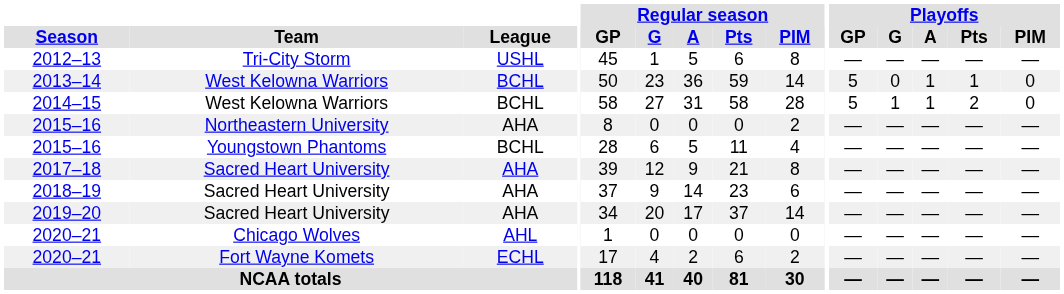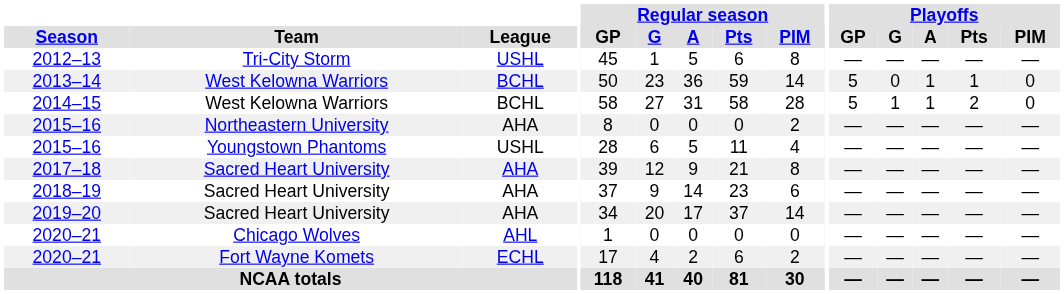 <table border="0" cellpadding="1" cellspacing="0" style="text-align:center; width:60em;">
 <tr bgcolor="#e0e0e0">
 <th colspan="3" bgcolor="#ffffff"></th>
 <th rowspan="101" bgcolor="#ffffff"></th>
 <th colspan="5"><a href='#'>Regular season</a></th>
 <th rowspan="101" bgcolor="#ffffff"></th>
 <th colspan="5"><a href='#'>Playoffs</a></th>
 </tr>
 <tr bgcolor="#e0e0e0">
 <th><a href='#'>Season</a></th>
 <th>Team</th>
 <th>League</th>
 <th>GP</th>
 <th><a href='#'>G</a></th>
 <th><a href='#'>A</a></th>
 <th><a href='#'>Pts</a></th>
 <th><a href='#'>PIM</a></th>
 <th>GP</th>
 <th>G</th>
 <th>A</th>
 <th>Pts</th>
 <th>PIM</th>
 </tr>
 <tr>
 <td><a href='#'>2012–13</a></td>
 <td><a href='#'>Tri-City Storm</a></td>
 <td><a href='#'>USHL</a></td>
 <td>45</td>
 <td>1</td>
 <td>5</td>
 <td>6</td>
 <td>8</td>
 <td>—</td>
 <td>—</td>
 <td>—</td>
 <td>—</td>
 <td>—</td>
 </tr>
 <tr bgcolor="#f0f0f0">
 <td><a href='#'>2013–14</a></td>
 <td><a href='#'>West Kelowna Warriors</a></td>
 <td><a href='#'>BCHL</a></td>
 <td>50</td>
 <td>23</td>
 <td>36</td>
 <td>59</td>
 <td>14</td>
 <td>5</td>
 <td>0</td>
 <td>1</td>
 <td>1</td>
 <td>0</td>
 </tr>
 <tr>
 <td><a href='#'>2014–15</a></td>
 <td>West Kelowna Warriors</td>
 <td>BCHL</td>
 <td>58</td>
 <td>27</td>
 <td>31</td>
 <td>58</td>
 <td>28</td>
 <td>5</td>
 <td>1</td>
 <td>1</td>
 <td>2</td>
 <td>0</td>
 </tr>
 <tr bgcolor="#f0f0f0">
 <td><a href='#'>2015–16</a></td>
 <td><a href='#'>Northeastern University</a></td>
 <td>AHA</td>
 <td>8</td>
 <td>0</td>
 <td>0</td>
 <td>0</td>
 <td>2</td>
 <td>—</td>
 <td>—</td>
 <td>—</td>
 <td>—</td>
 <td>—</td>
 </tr>
 <tr>
 <td><a href='#'>2015–16</a></td>
 <td><a href='#'>Youngstown Phantoms</a></td>
-<td>BCHL</td>
+<td>USHL</td>
 <td>28</td>
 <td>6</td>
 <td>5</td>
 <td>11</td>
 <td>4</td>
 <td>—</td>
 <td>—</td>
 <td>—</td>
 <td>—</td>
 <td>—</td>
 </tr>
 <tr bgcolor="#f0f0f0">
 <td><a href='#'>2017–18</a></td>
 <td><a href='#'>Sacred Heart University</a></td>
 <td><a href='#'>AHA</a></td>
 <td>39</td>
 <td>12</td>
 <td>9</td>
 <td>21</td>
 <td>8</td>
 <td>—</td>
 <td>—</td>
 <td>—</td>
 <td>—</td>
 <td>—</td>
 </tr>
 <tr>
 <td><a href='#'>2018–19</a></td>
 <td>Sacred Heart University</td>
 <td>AHA</td>
 <td>37</td>
 <td>9</td>
 <td>14</td>
 <td>23</td>
 <td>6</td>
 <td>—</td>
 <td>—</td>
 <td>—</td>
 <td>—</td>
 <td>—</td>
 </tr>
 <tr bgcolor="#f0f0f0">
 <td><a href='#'>2019–20</a></td>
 <td>Sacred Heart University</td>
 <td>AHA</td>
 <td>34</td>
 <td>20</td>
 <td>17</td>
 <td>37</td>
 <td>14</td>
 <td>—</td>
 <td>—</td>
 <td>—</td>
 <td>—</td>
 <td>—</td>
 </tr>
 <tr>
 <td><a href='#'>2020–21</a></td>
 <td><a href='#'>Chicago Wolves</a></td>
 <td><a href='#'>AHL</a></td>
 <td>1</td>
 <td>0</td>
 <td>0</td>
 <td>0</td>
 <td>0</td>
 <td>—</td>
 <td>—</td>
 <td>—</td>
 <td>—</td>
 <td>—</td>
 </tr>
 <tr bgcolor="#f0f0f0">
 <td><a href='#'>2020–21</a></td>
 <td><a href='#'>Fort Wayne Komets</a></td>
 <td><a href='#'>ECHL</a></td>
 <td>17</td>
 <td>4</td>
 <td>2</td>
 <td>6</td>
 <td>2</td>
 <td>—</td>
 <td>—</td>
 <td>—</td>
 <td>—</td>
 <td>—</td>
 </tr>
 <tr bgcolor="#e0e0e0">
 <th colspan="3">NCAA totals</th>
 <th>118</th>
 <th>41</th>
 <th>40</th>
 <th>81</th>
 <th>30</th>
 <th>—</th>
 <th>—</th>
 <th>—</th>
 <th>—</th>
 <th>—</th>
 </tr>
 </table>
